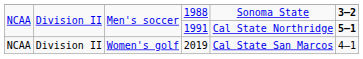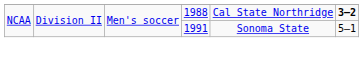 <table class="wikitable" style="text-align:center">
 <tr>
 </tr>
 <tr>
 <td rowspan="2"><a href='#'>NCAA</a></td>
 <td rowspan="2"><a href='#'>Division II</a></td>
 <td rowspan="2"><a href='#'>Men's soccer</a></td>
 <td><a href='#'>1988</a></td>
-<td><a href='#'>Sonoma State</a></td>
+<td><a href='#'>Cal State Northridge</a></td>
 <td><strong>3–2</strong></td>
 </tr>
 <tr>
 <td><a href='#'>1991</a></td>
-<td><a href='#'>Cal State Northridge</a></td>
-<td><strong>5–1</strong></td>
-</tr>
-<tr>
-<td>NCAA</td>
-<td>Division II</td>
-<td><a href='#'>Women's golf</a></td>
-<td>2019</td>
-<td><a href='#'>Cal State San Marcos</a></td>
-<td>4–1</td>
+<td><a href='#'>Sonoma State</a></td>
+<td>5–1</td>
 </tr>
 </table>
